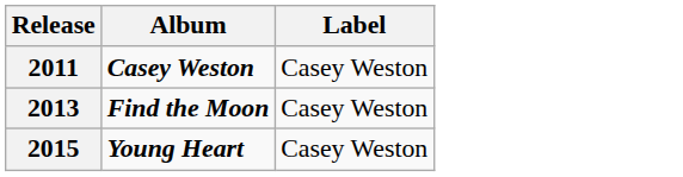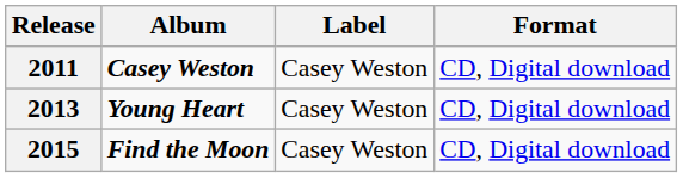 <table class="wikitable plainrowheaders" style="text-align:left;">
 <tr>
 <th scope="col">Release</th>
 <th scope="col">Album</th>
 <th scope="col">Label</th>
+<th scope="col">Format</th>
 </tr>
 <tr>
 <th scope="row">2011</th>
 <td><strong><em>Casey Weston</em></strong></td>
 <td>Casey Weston</td>
+<td><a href='#'>CD</a>, <a href='#'>Digital download</a></td>
 </tr>
 <tr>
 <th scope="row">2013</th>
-<td><strong><em>Find the Moon</em></strong></td>
+<td><strong><em>Young Heart</em></strong></td>
 <td>Casey Weston</td>
+<td><a href='#'>CD</a>, <a href='#'>Digital download</a></td>
 </tr>
 <tr>
 <th scope="row">2015</th>
-<td><strong><em>Young Heart</em></strong></td>
+<td><strong><em>Find the Moon</em></strong></td>
 <td>Casey Weston</td>
+<td><a href='#'>CD</a>, <a href='#'>Digital download</a></td>
 </tr>
 </table>
